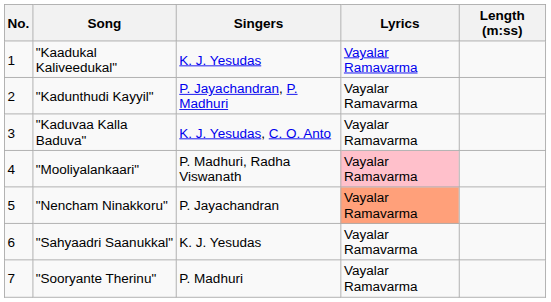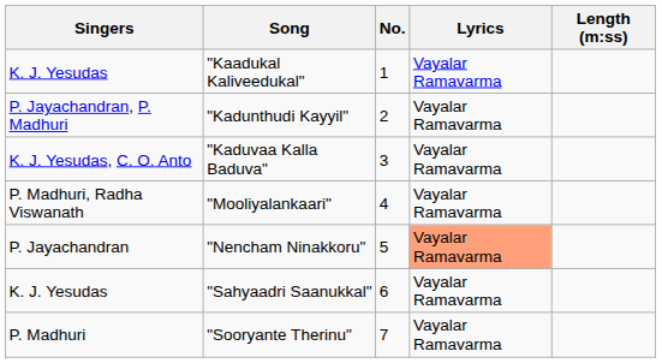 <table class="wikitable" style="font-size:95%;">
 <tr>
+<th>Singers</th>
+<th>Song</th>
 <th>No.</th>
-<th>Song</th>
-<th>Singers</th>
 <th>Lyrics</th>
 <th>Length (m:ss)</th>
 </tr>
 <tr>
+<td><a href='#'>K. J. Yesudas</a></td>
+<td>"Kaadukal Kaliveedukal"</td>
 <td>1</td>
-<td>"Kaadukal Kaliveedukal"</td>
-<td><a href='#'>K. J. Yesudas</a></td>
 <td><a href='#'>Vayalar Ramavarma</a></td>
 <td></td>
 </tr>
 <tr>
+<td><a href='#'>P. Jayachandran</a>, <a href='#'>P. Madhuri</a></td>
+<td>"Kadunthudi Kayyil"</td>
 <td>2</td>
-<td>"Kadunthudi Kayyil"</td>
-<td><a href='#'>P. Jayachandran</a>, <a href='#'>P. Madhuri</a></td>
 <td>Vayalar Ramavarma</td>
 <td></td>
 </tr>
 <tr>
+<td><a href='#'>K. J. Yesudas</a>, <a href='#'>C. O. Anto</a></td>
+<td>"Kaduvaa Kalla Baduva"</td>
 <td>3</td>
-<td>"Kaduvaa Kalla Baduva"</td>
-<td><a href='#'>K. J. Yesudas</a>, <a href='#'>C. O. Anto</a></td>
 <td>Vayalar Ramavarma</td>
 <td></td>
 </tr>
 <tr>
+<td>P. Madhuri, Radha Viswanath</td>
+<td>"Mooliyalankaari"</td>
 <td>4</td>
-<td>"Mooliyalankaari"</td>
-<td>P. Madhuri, Radha Viswanath</td>
-<td style="background: pink;">Vayalar Ramavarma</td>
+<td>Vayalar Ramavarma</td>
 <td></td>
 </tr>
 <tr>
+<td>P. Jayachandran</td>
+<td>"Nencham Ninakkoru"</td>
 <td>5</td>
-<td>"Nencham Ninakkoru"</td>
-<td>P. Jayachandran</td>
 <td style="background: lightsalmon;">Vayalar Ramavarma</td>
 <td></td>
 </tr>
 <tr>
+<td>K. J. Yesudas</td>
+<td>"Sahyaadri Saanukkal"</td>
 <td>6</td>
-<td>"Sahyaadri Saanukkal"</td>
-<td>K. J. Yesudas</td>
 <td>Vayalar Ramavarma</td>
 <td></td>
 </tr>
 <tr>
+<td>P. Madhuri</td>
+<td>"Sooryante Therinu"</td>
 <td>7</td>
-<td>"Sooryante Therinu"</td>
-<td>P. Madhuri</td>
 <td>Vayalar Ramavarma</td>
 <td></td>
 </tr>
 </table>
